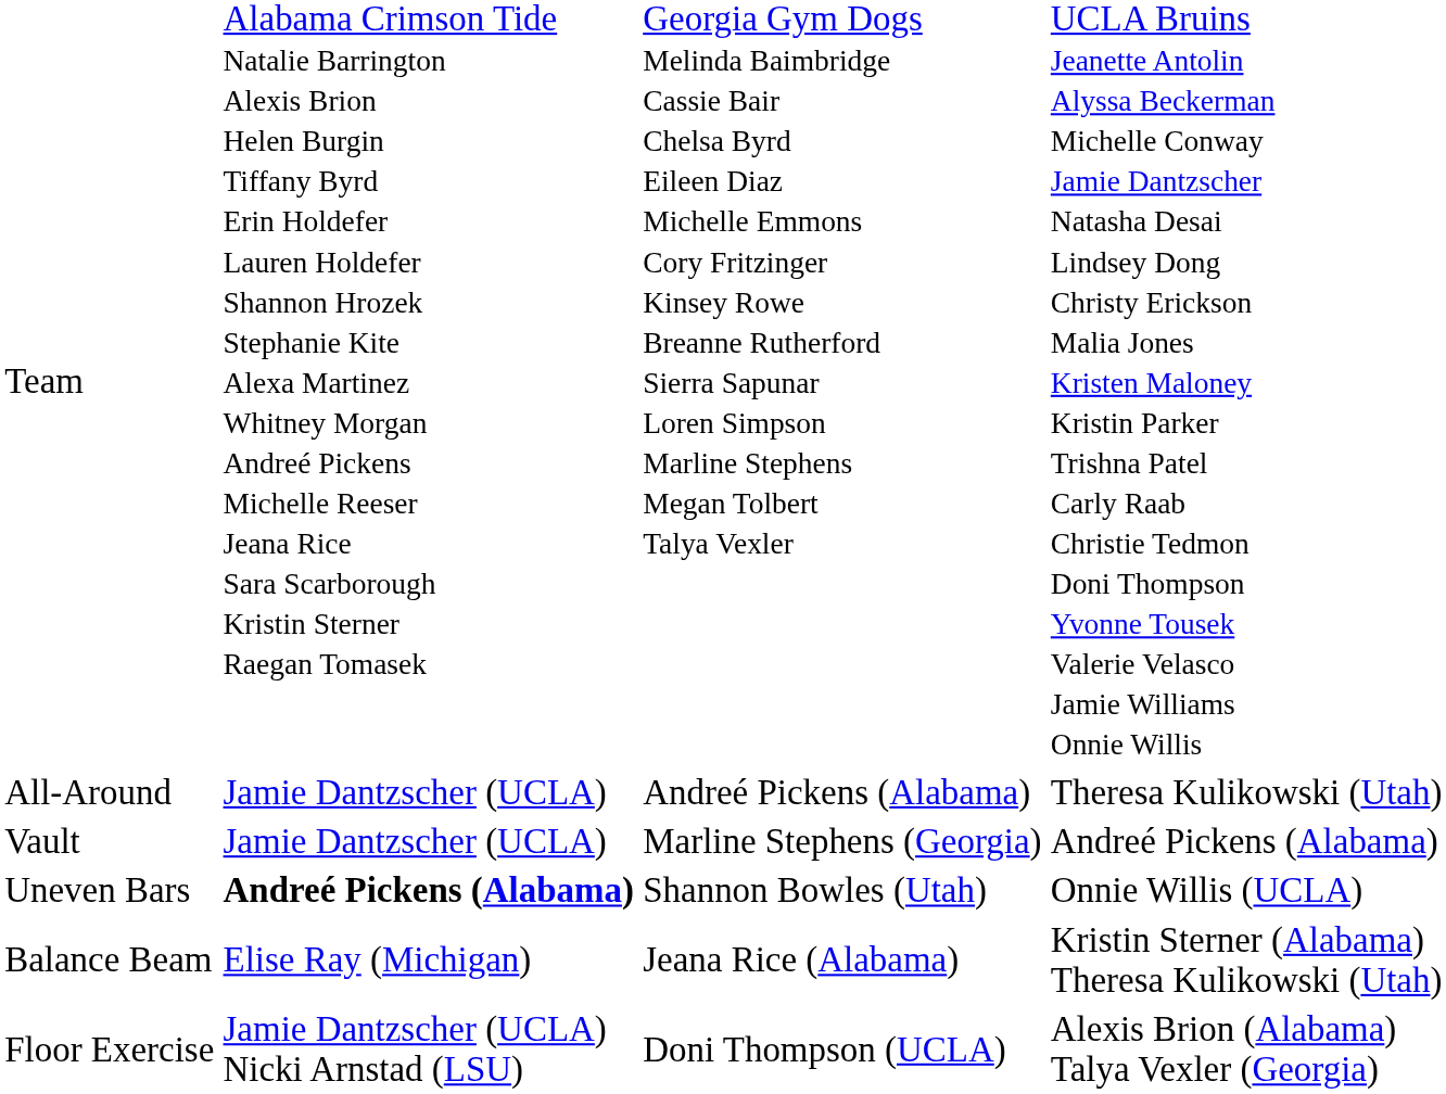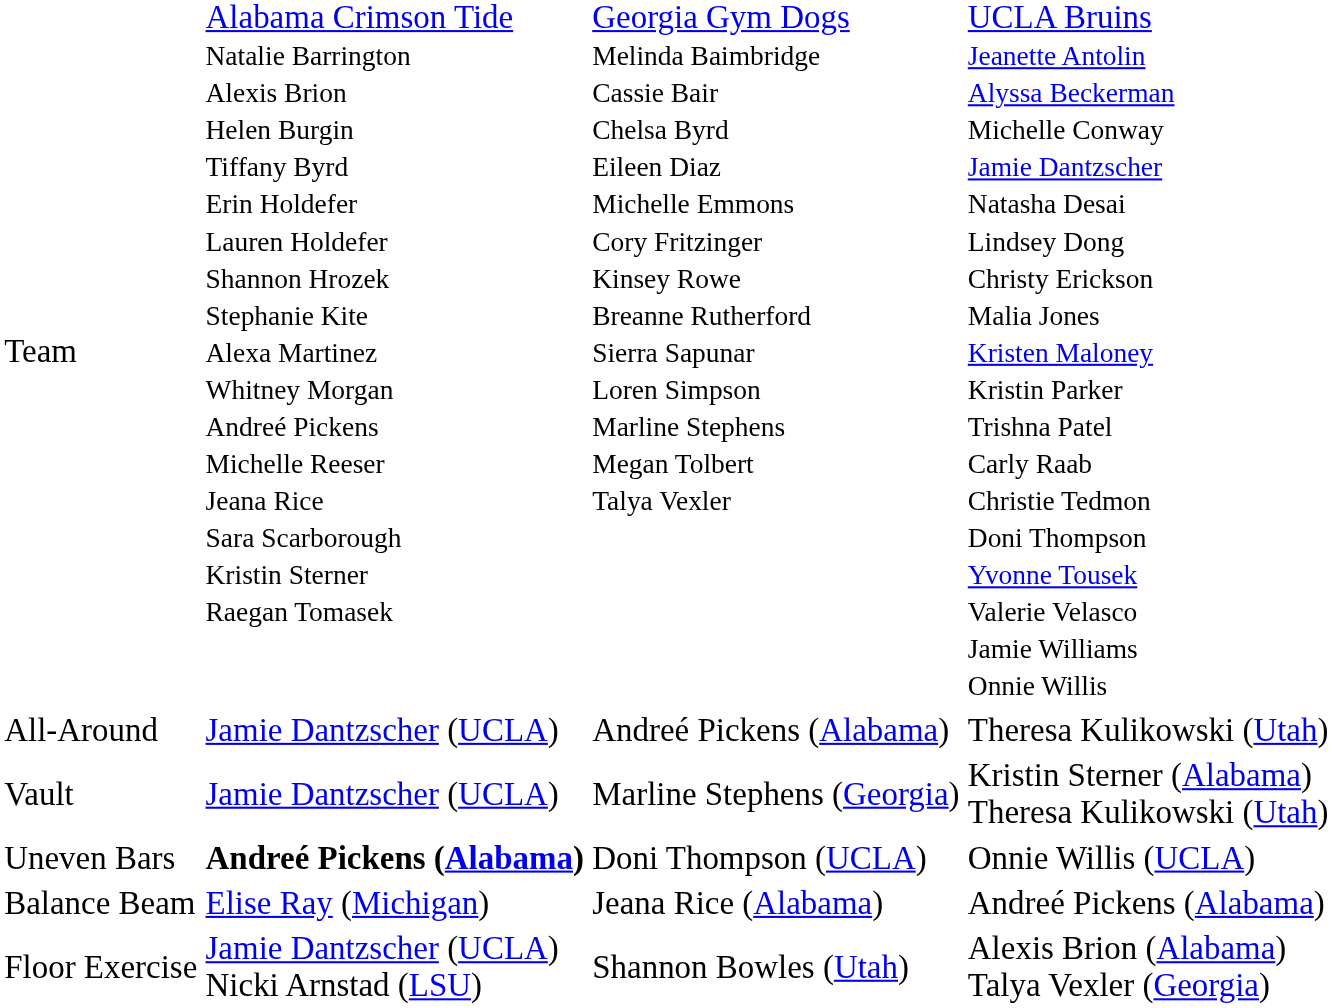 <table>
 <tr>
 <td>Team<br></td>
 <td><a href='#'>Alabama Crimson Tide</a><br><small>Natalie Barrington<br>Alexis Brion<br>Helen Burgin<br>Tiffany Byrd<br>Erin Holdefer<br>Lauren Holdefer<br>Shannon Hrozek<br>Stephanie Kite<br>Alexa Martinez<br>Whitney Morgan<br>Andreé Pickens<br>Michelle Reeser<br>Jeana Rice<br>Sara Scarborough<br>Kristin Sterner<br>Raegan Tomasek<br><br><br></small></td>
 <td><a href='#'>Georgia Gym Dogs</a><br><small>Melinda Baimbridge<br>Cassie Bair<br>Chelsa Byrd<br>Eileen Diaz<br>Michelle Emmons<br>Cory Fritzinger<br>Kinsey Rowe<br>Breanne Rutherford<br>Sierra Sapunar<br>Loren Simpson<br>Marline Stephens<br>Megan Tolbert<br>Talya Vexler<br><br><br><br><br><br></small></td>
 <td><a href='#'>UCLA Bruins</a><br><small><a href='#'>Jeanette Antolin</a><br><a href='#'>Alyssa Beckerman</a><br>Michelle Conway<br><a href='#'>Jamie Dantzscher</a><br>Natasha Desai<br>Lindsey Dong<br>Christy Erickson<br>Malia Jones<br><a href='#'>Kristen Maloney</a><br>Kristin Parker<br>Trishna Patel<br>Carly Raab<br>Christie Tedmon<br>Doni Thompson<br><a href='#'>Yvonne Tousek</a><br>Valerie Velasco<br>Jamie Williams<br>Onnie Willis</small></td>
 </tr>
 <tr>
 <td>All-Around<br></td>
 <td><a href='#'>Jamie Dantzscher</a> (<a href='#'>UCLA</a>)</td>
 <td>Andreé Pickens (<a href='#'>Alabama</a>)</td>
 <td>Theresa Kulikowski (<a href='#'>Utah</a>)</td>
 </tr>
 <tr>
 <td>Vault<br></td>
 <td><a href='#'>Jamie Dantzscher</a> (<a href='#'>UCLA</a>)</td>
 <td>Marline Stephens (<a href='#'>Georgia</a>)</td>
-<td>Andreé Pickens (<a href='#'>Alabama</a>)</td>
+<td>Kristin Sterner (<a href='#'>Alabama</a>)<br>Theresa Kulikowski (<a href='#'>Utah</a>)</td>
 </tr>
 <tr>
 <td>Uneven Bars<br></td>
 <td><strong>Andreé Pickens (<a href='#'>Alabama</a>)</strong></td>
-<td>Shannon Bowles (<a href='#'>Utah</a>)</td>
+<td>Doni Thompson (<a href='#'>UCLA</a>)</td>
 <td>Onnie Willis (<a href='#'>UCLA</a>)</td>
 </tr>
 <tr>
 <td>Balance Beam<br></td>
 <td><a href='#'>Elise Ray</a> (<a href='#'>Michigan</a>)</td>
 <td>Jeana Rice (<a href='#'>Alabama</a>)</td>
-<td>Kristin Sterner (<a href='#'>Alabama</a>)<br>Theresa Kulikowski (<a href='#'>Utah</a>)</td>
+<td>Andreé Pickens (<a href='#'>Alabama</a>)</td>
 </tr>
 <tr>
 <td>Floor Exercise<br></td>
 <td><a href='#'>Jamie Dantzscher</a> (<a href='#'>UCLA</a>)<br>Nicki Arnstad (<a href='#'>LSU</a>)</td>
-<td>Doni Thompson (<a href='#'>UCLA</a>)</td>
+<td>Shannon Bowles (<a href='#'>Utah</a>)</td>
 <td>Alexis Brion (<a href='#'>Alabama</a>)<br>Talya Vexler (<a href='#'>Georgia</a>)</td>
 </tr>
 </table>
